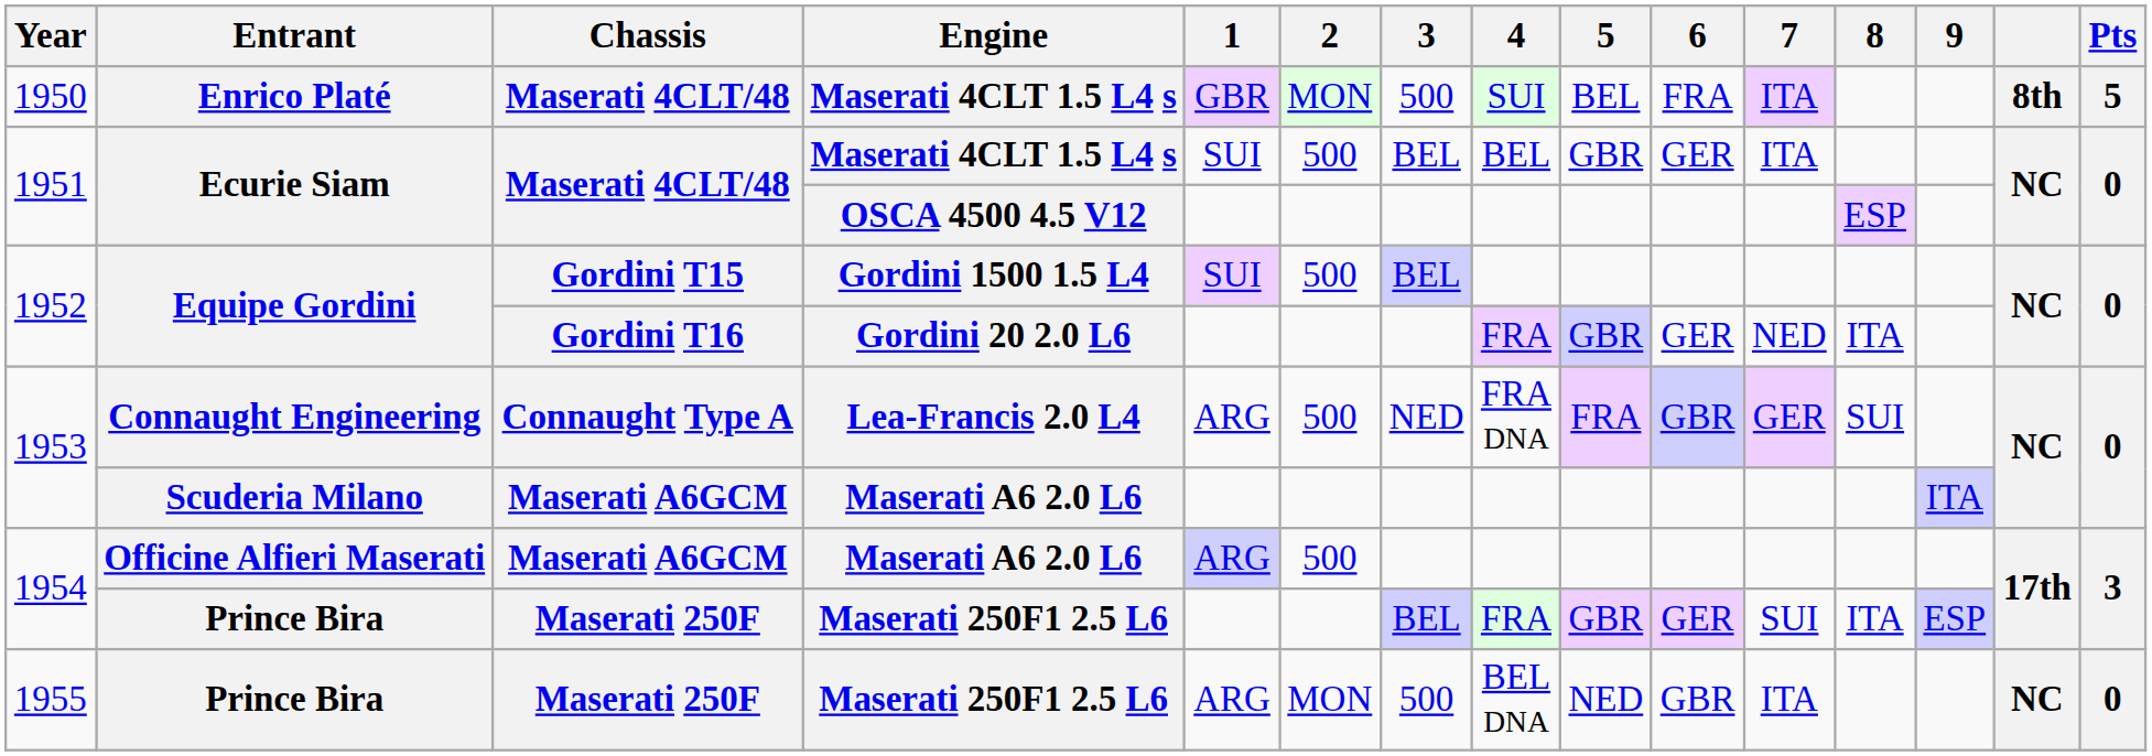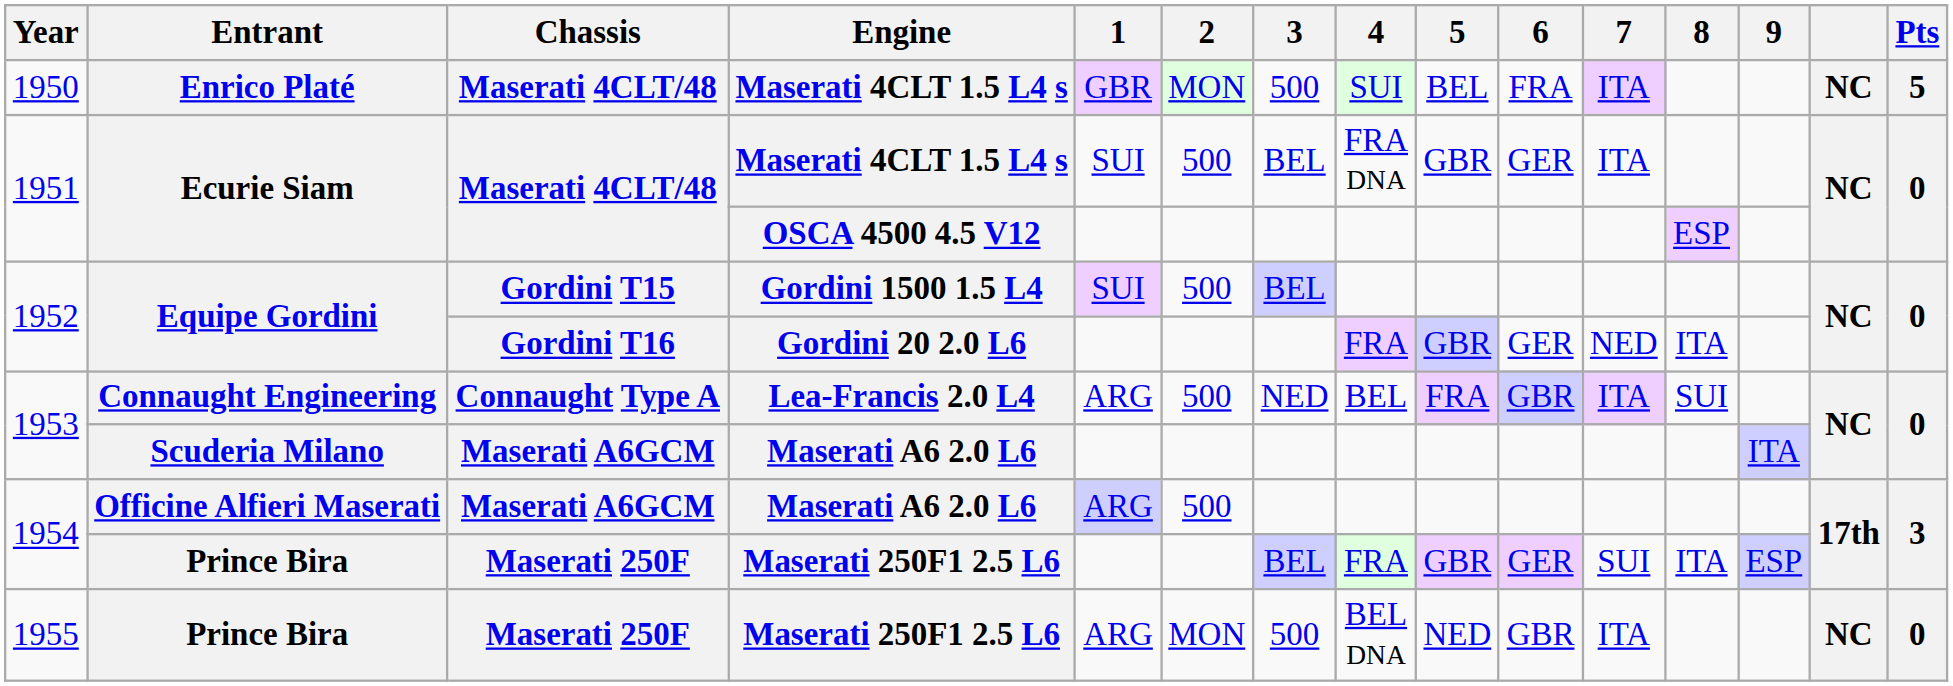 <table class="wikitable" style="text-align:center; font-size:90%">
 <tr>
 <th>Year</th>
 <th>Entrant</th>
 <th>Chassis</th>
 <th>Engine</th>
 <th>1</th>
 <th>2</th>
 <th>3</th>
 <th>4</th>
 <th>5</th>
 <th>6</th>
 <th>7</th>
 <th>8</th>
 <th>9</th>
 <th></th>
 <th><a href='#'>Pts</a></th>
 </tr>
 <tr>
 <td><a href='#'>1950</a></td>
 <th><a href='#'>Enrico Platé</a></th>
 <th><a href='#'>Maserati</a> <a href='#'>4CLT/48</a></th>
 <th><a href='#'>Maserati</a> 4CLT 1.5 <a href='#'>L4</a> <a href='#'>s</a></th>
 <td style="background:#EFCFFF;"><a href='#'>GBR</a><br></td>
 <td style="background:#DFFFDF;"><a href='#'>MON</a><br></td>
 <td><a href='#'>500</a></td>
 <td style="background:#DFFFDF;"><a href='#'>SUI</a><br></td>
 <td><a href='#'>BEL</a></td>
 <td><a href='#'>FRA</a></td>
 <td style="background:#EFCFFF;"><a href='#'>ITA</a><br></td>
 <td></td>
 <td></td>
-<th>8th</th>
+<th>NC</th>
 <th>5</th>
 </tr>
 <tr>
 <td rowspan=2><a href='#'>1951</a></td>
 <th rowspan=2>Ecurie Siam</th>
 <th rowspan=2><a href='#'>Maserati</a> <a href='#'>4CLT/48</a></th>
 <th><a href='#'>Maserati</a> 4CLT 1.5 <a href='#'>L4</a> <a href='#'>s</a></th>
 <td><a href='#'>SUI</a></td>
 <td><a href='#'>500</a></td>
 <td><a href='#'>BEL</a></td>
-<td><a href='#'>BEL</a></td>
+<td><a href='#'>FRA</a><br><small>DNA</small></td>
 <td><a href='#'>GBR</a></td>
 <td><a href='#'>GER</a></td>
 <td><a href='#'>ITA</a></td>
 <td></td>
 <td></td>
 <th rowspan=2>NC</th>
 <th rowspan=2>0</th>
 </tr>
 <tr>
 <th><a href='#'>OSCA</a> 4500 4.5 <a href='#'>V12</a></th>
 <td></td>
 <td></td>
 <td></td>
 <td></td>
 <td></td>
 <td></td>
 <td></td>
 <td style="background:#EFCFFF;"><a href='#'>ESP</a><br></td>
 <td></td>
 </tr>
 <tr>
 <td rowspan=2><a href='#'>1952</a></td>
 <th rowspan=2><a href='#'>Equipe Gordini</a></th>
 <th><a href='#'>Gordini</a> <a href='#'>T15</a></th>
 <th><a href='#'>Gordini</a> 1500 1.5 <a href='#'>L4</a></th>
 <td style="background:#EFCFFF;"><a href='#'>SUI</a><br></td>
 <td><a href='#'>500</a></td>
 <td style="background:#CFCFFF;"><a href='#'>BEL</a><br></td>
 <td></td>
 <td></td>
 <td></td>
 <td></td>
 <td></td>
 <td></td>
 <th rowspan=2>NC</th>
 <th rowspan=2>0</th>
 </tr>
 <tr>
 <th><a href='#'>Gordini</a> <a href='#'>T16</a></th>
 <th><a href='#'>Gordini</a> 20 2.0 <a href='#'>L6</a></th>
 <td></td>
 <td></td>
 <td></td>
 <td style="background:#EFCFFF;"><a href='#'>FRA</a><br></td>
 <td style="background:#CFCFFF;"><a href='#'>GBR</a><br></td>
 <td><a href='#'>GER</a></td>
 <td><a href='#'>NED</a></td>
 <td><a href='#'>ITA</a></td>
 <td></td>
 </tr>
 <tr>
 <td rowspan=2><a href='#'>1953</a></td>
 <th><a href='#'>Connaught Engineering</a></th>
 <th><a href='#'>Connaught</a> <a href='#'>Type A</a></th>
 <th><a href='#'>Lea-Francis</a> 2.0 <a href='#'>L4</a></th>
 <td><a href='#'>ARG</a></td>
 <td><a href='#'>500</a></td>
 <td><a href='#'>NED</a></td>
-<td><a href='#'>FRA</a><br><small>DNA</small></td>
+<td><a href='#'>BEL</a></td>
 <td style="background:#EFCFFF;"><a href='#'>FRA</a><br></td>
 <td style="background:#CFCFFF;"><a href='#'>GBR</a><br></td>
-<td style="background:#EFCFFF;"><a href='#'>GER</a><br></td>
+<td style="background:#EFCFFF;"><a href='#'>ITA</a><br></td>
 <td><a href='#'>SUI</a></td>
 <td></td>
 <th rowspan=2>NC</th>
 <th rowspan=2>0</th>
 </tr>
 <tr>
 <th><a href='#'>Scuderia Milano</a></th>
 <th><a href='#'>Maserati</a> <a href='#'>A6GCM</a></th>
 <th><a href='#'>Maserati</a> A6 2.0 <a href='#'>L6</a></th>
 <td></td>
 <td></td>
 <td></td>
 <td></td>
 <td></td>
 <td></td>
 <td></td>
 <td></td>
 <td style="background:#CFCFFF;"><a href='#'>ITA</a><br></td>
 </tr>
 <tr>
 <td rowspan=2><a href='#'>1954</a></td>
 <th><a href='#'>Officine Alfieri Maserati</a></th>
 <th><a href='#'>Maserati</a> <a href='#'>A6GCM</a></th>
 <th><a href='#'>Maserati</a> A6 2.0 <a href='#'>L6</a></th>
 <td style="background:#CFCFFF;"><a href='#'>ARG</a><br></td>
 <td><a href='#'>500</a></td>
 <td></td>
 <td></td>
 <td></td>
 <td></td>
 <td></td>
 <td></td>
 <td></td>
 <th rowspan=2>17th</th>
 <th rowspan=2>3</th>
 </tr>
 <tr>
 <th>Prince Bira</th>
 <th><a href='#'>Maserati</a> <a href='#'>250F</a></th>
 <th><a href='#'>Maserati</a> 250F1 2.5 <a href='#'>L6</a></th>
 <td></td>
 <td></td>
 <td style="background:#CFCFFF;"><a href='#'>BEL</a><br></td>
 <td style="background:#DFFFDF;"><a href='#'>FRA</a><br></td>
 <td style="background:#EFCFFF;"><a href='#'>GBR</a><br></td>
 <td style="background:#EFCFFF;"><a href='#'>GER</a><br></td>
 <td><a href='#'>SUI</a></td>
 <td><a href='#'>ITA</a></td>
 <td style="background:#CFCFFF;"><a href='#'>ESP</a><br></td>
 </tr>
 <tr>
 <td><a href='#'>1955</a></td>
 <th>Prince Bira</th>
 <th><a href='#'>Maserati</a> <a href='#'>250F</a></th>
 <th><a href='#'>Maserati</a> 250F1 2.5 <a href='#'>L6</a></th>
 <td><a href='#'>ARG</a></td>
 <td><a href='#'>MON</a></td>
 <td><a href='#'>500</a></td>
 <td><a href='#'>BEL</a><br><small>DNA</small></td>
 <td><a href='#'>NED</a></td>
 <td><a href='#'>GBR</a></td>
 <td><a href='#'>ITA</a></td>
 <td></td>
 <td></td>
 <th>NC</th>
 <th>0</th>
 </tr>
 </table>
